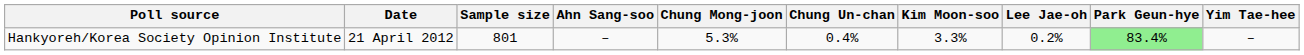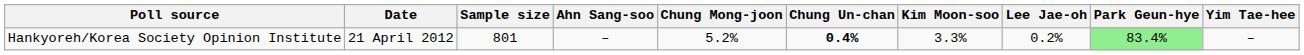 <table class="wikitable" style="text-align: center; font-size: 0.9em;">
 <tr>
 <th>Poll source</th>
 <th>Date</th>
 <th>Sample size</th>
 <th>Ahn Sang-soo</th>
 <th>Chung Mong-joon</th>
 <th>Chung Un-chan</th>
 <th>Kim Moon-soo</th>
 <th>Lee Jae-oh</th>
 <th>Park Geun-hye</th>
 <th>Yim Tae-hee</th>
 </tr>
 <tr>
 <td>Hankyoreh/Korea Society Opinion Institute</td>
 <td>21 April 2012</td>
 <td>801</td>
 <td>–</td>
-<td>5.3%</td>
-<td>0.4%</td>
+<td>5.2%</td>
+<td><strong>0.4%</strong></td>
 <td>3.3%</td>
 <td>0.2%</td>
 <td style="background: lightgreen;">83.4%</td>
 <td>–</td>
 </tr>
 </table>
